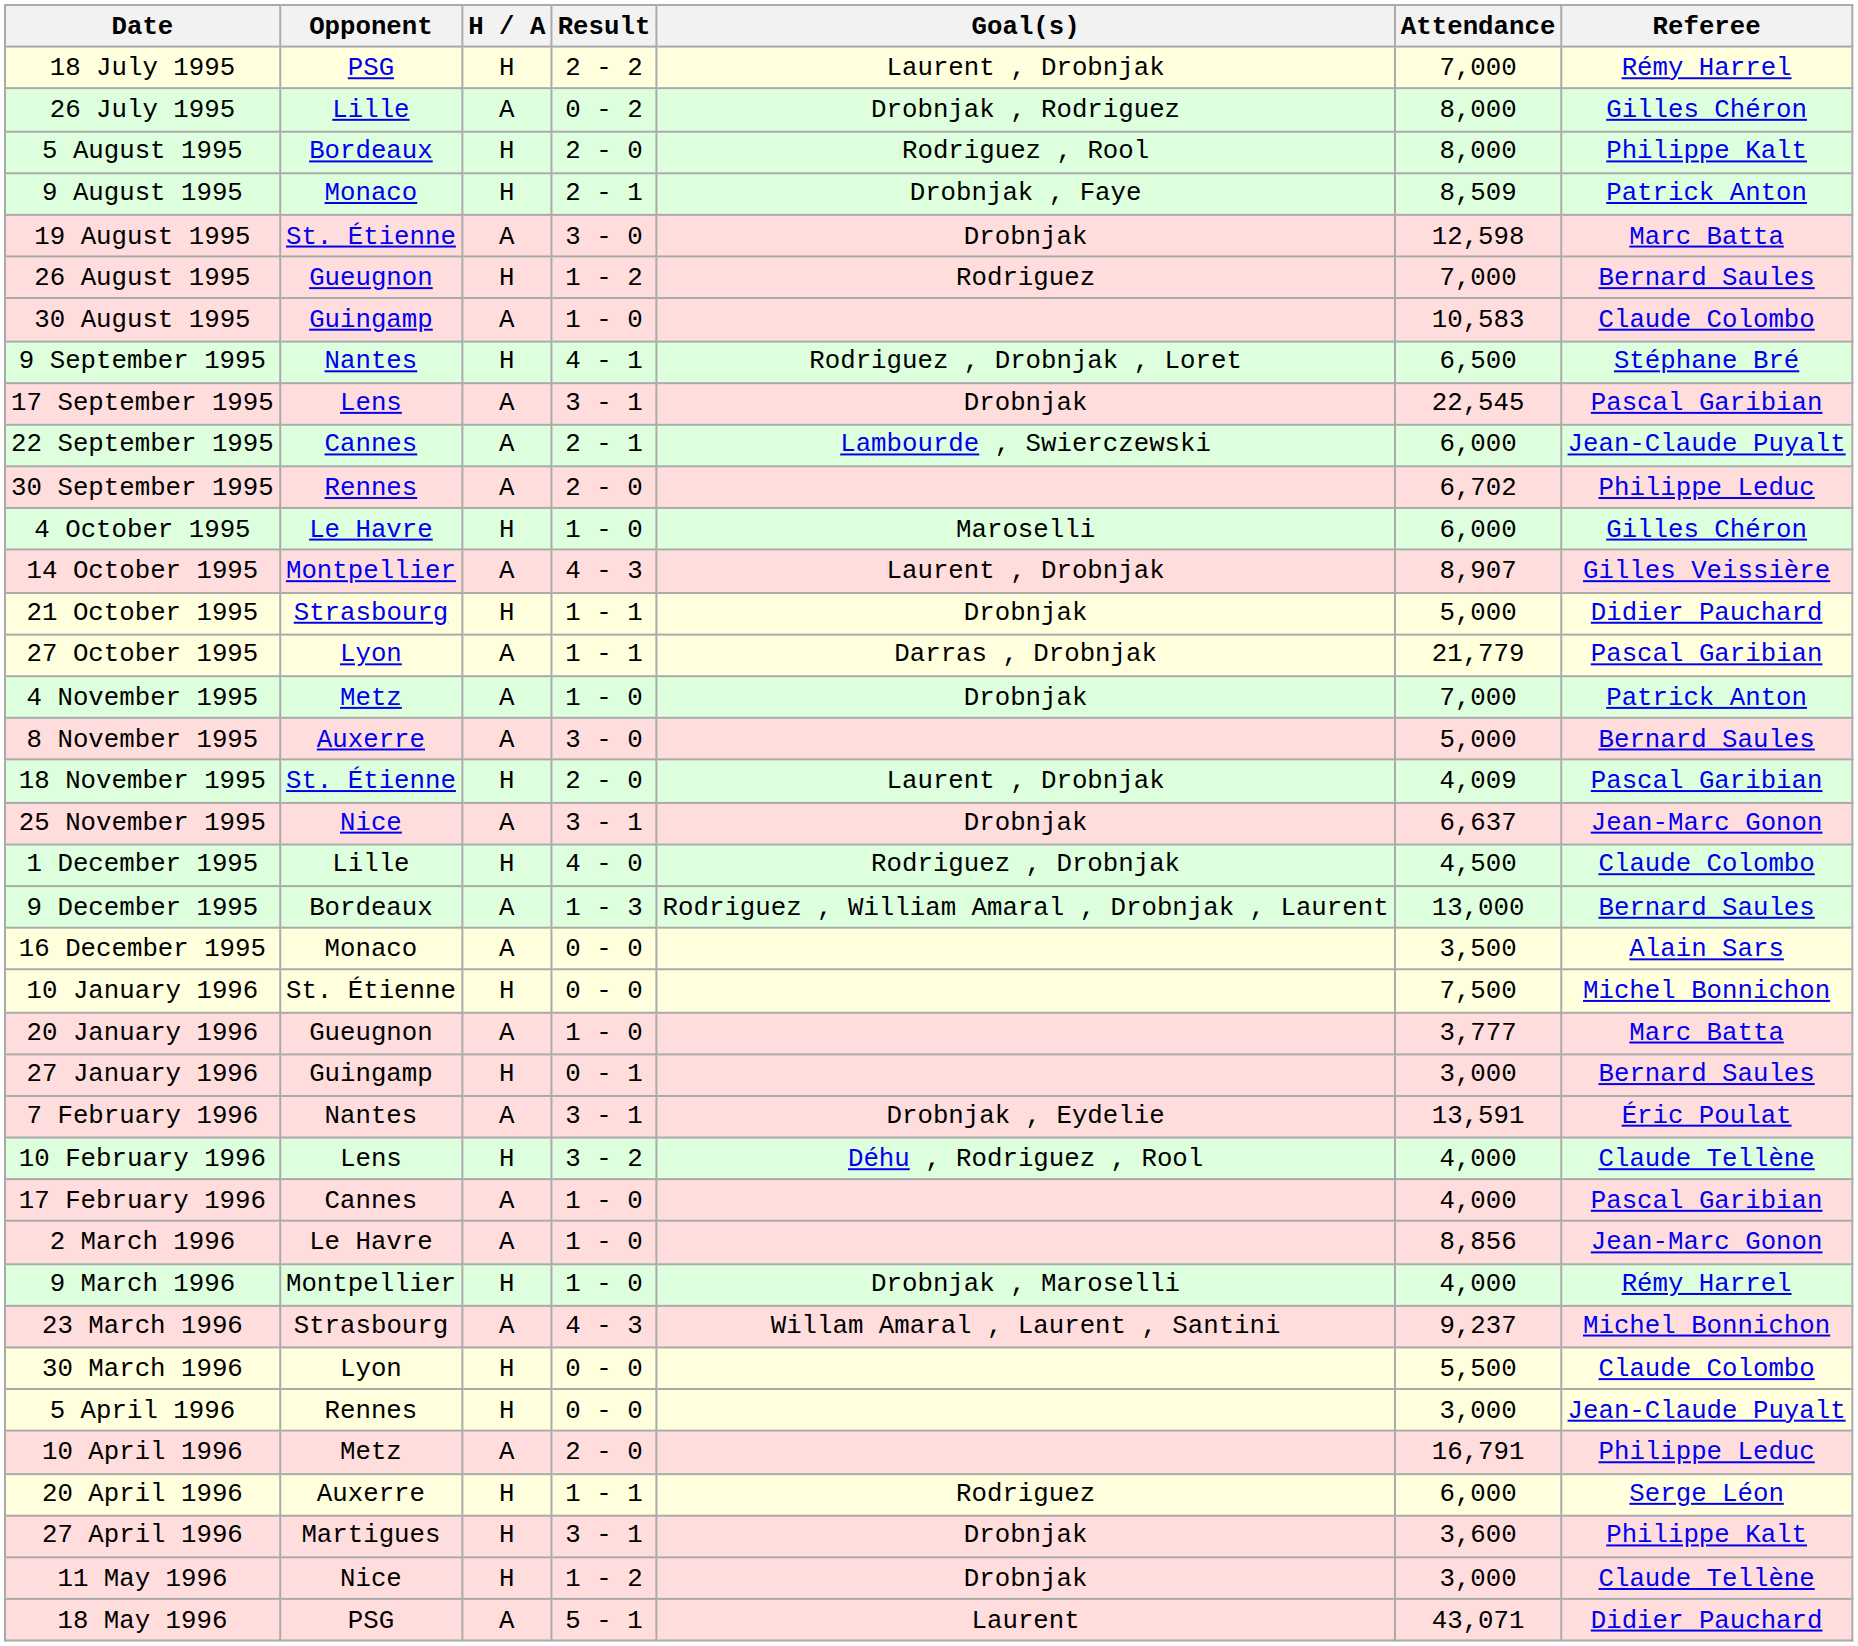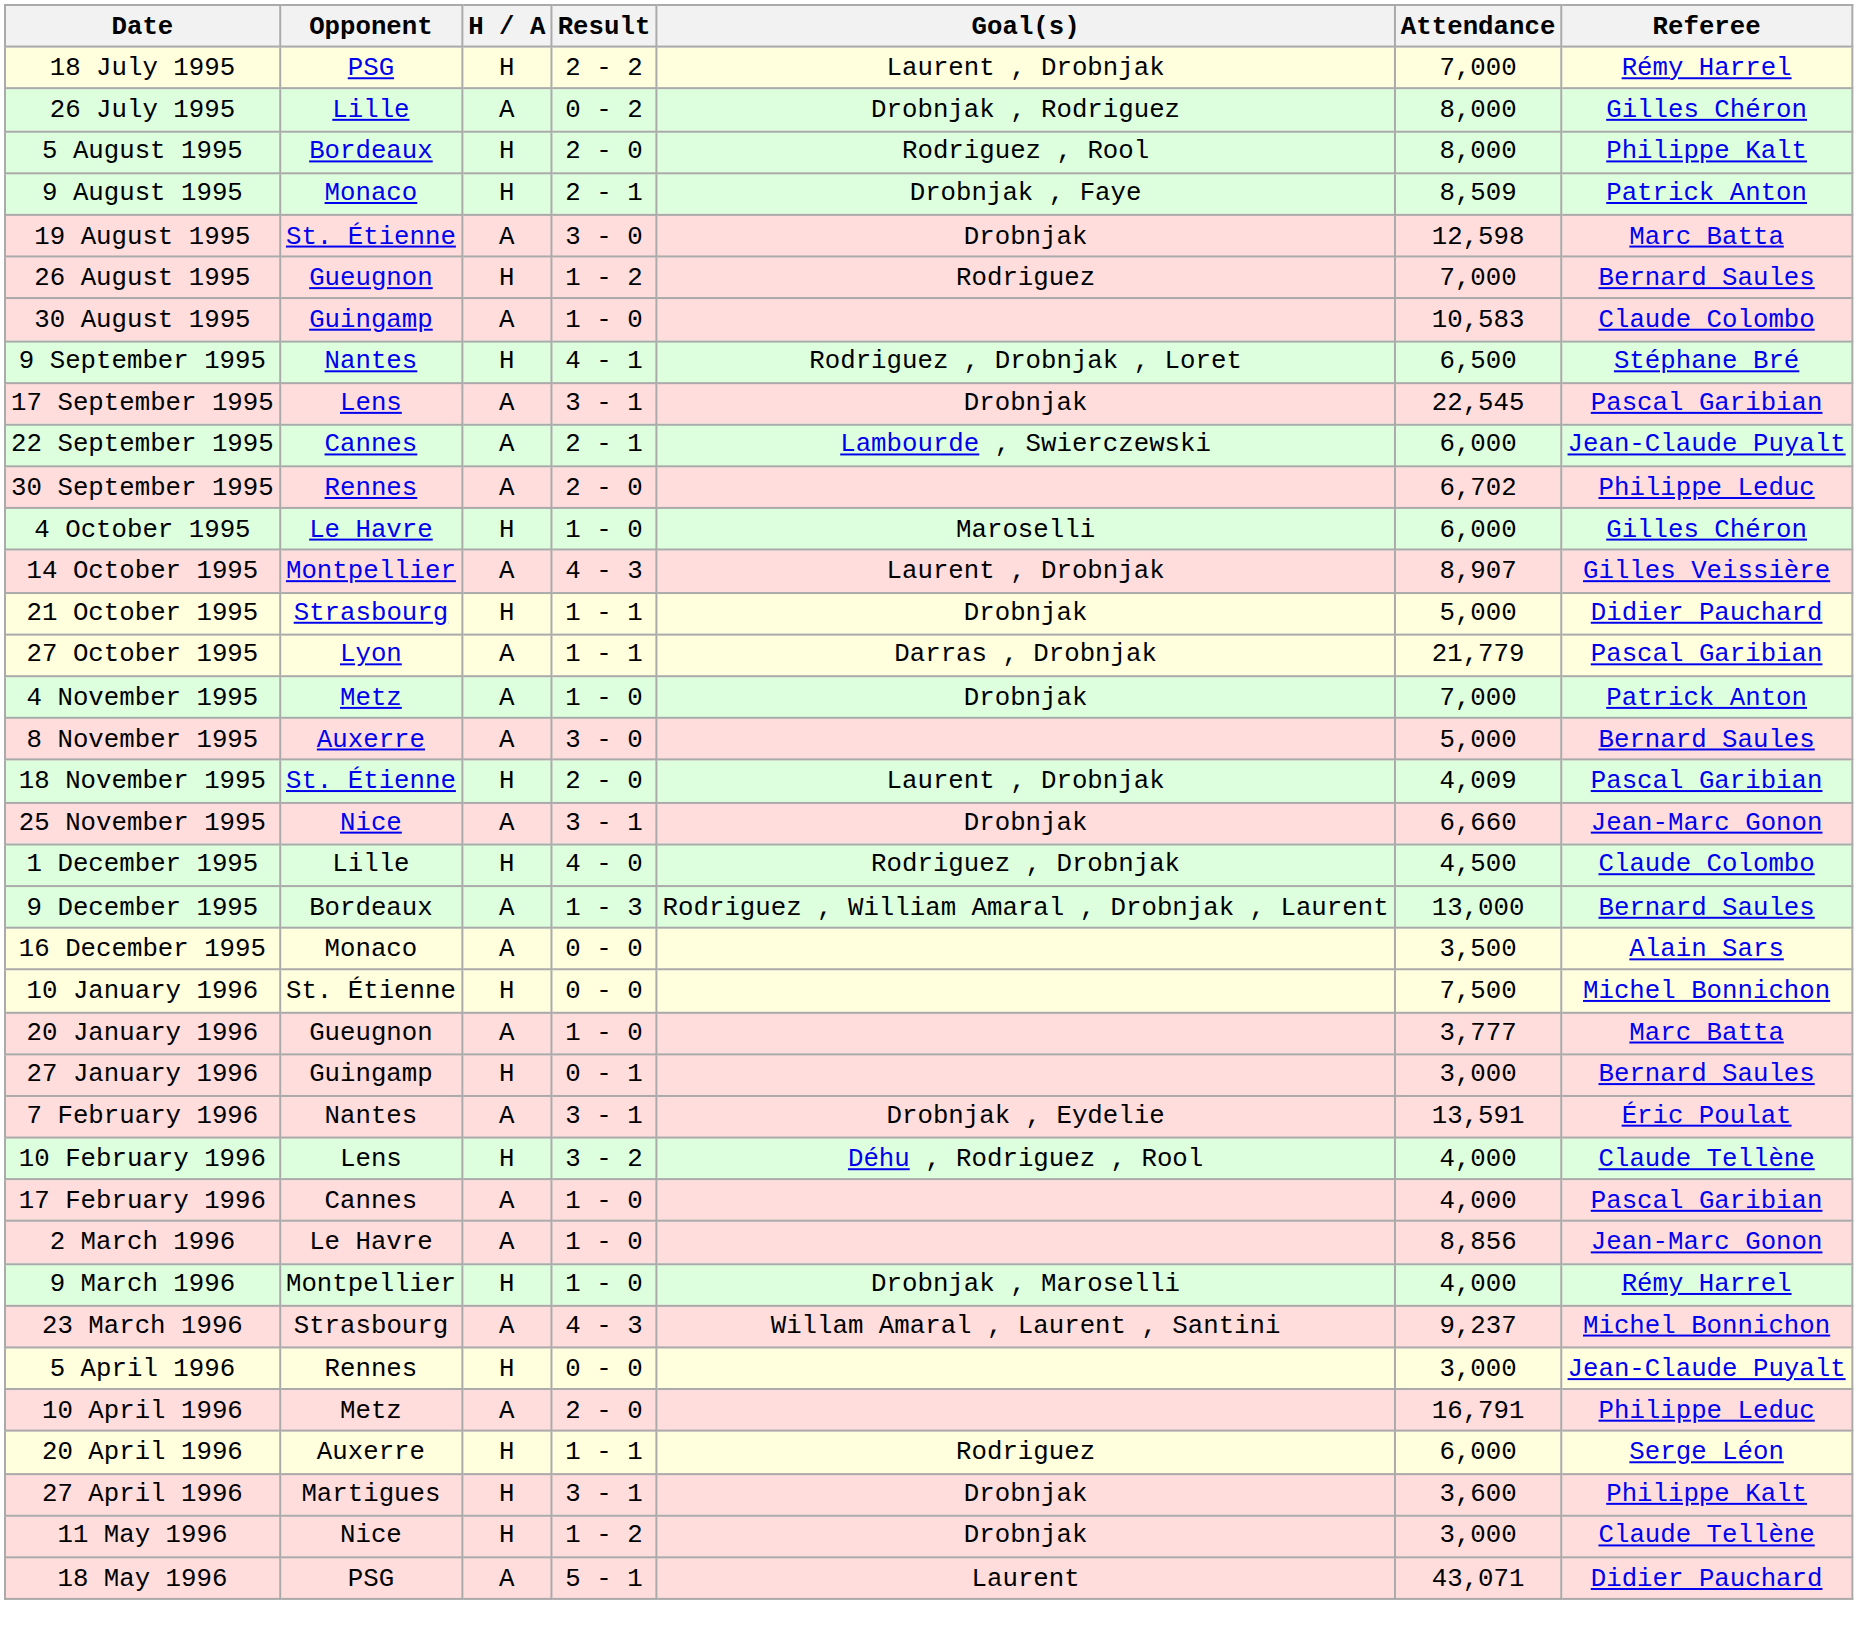 <table class="wikitable sortable" style="text-align:center">
 <tr>
 <th class="sortable">Date</th>
 <th>Opponent</th>
 <th>H / A</th>
 <th>Result</th>
 <th>Goal(s)</th>
 <th>Attendance</th>
 <th>Referee</th>
 </tr>
 <tr style="background:#ffd;">
 <td>18 July 1995</td>
 <td><a href='#'>PSG</a></td>
 <td>H</td>
 <td>2 - 2</td>
 <td>Laurent , Drobnjak </td>
 <td>7,000</td>
 <td><a href='#'>Rémy Harrel</a></td>
 </tr>
 <tr style="background:#dfd;">
 <td>26 July 1995</td>
 <td><a href='#'>Lille</a></td>
 <td>A</td>
 <td>0 - 2</td>
 <td>Drobnjak , Rodriguez </td>
 <td>8,000</td>
 <td><a href='#'>Gilles Chéron</a></td>
 </tr>
 <tr style="background:#dfd;">
 <td>5 August 1995</td>
 <td><a href='#'>Bordeaux</a></td>
 <td>H</td>
 <td>2 - 0</td>
 <td>Rodriguez , Rool </td>
 <td>8,000</td>
 <td><a href='#'>Philippe Kalt</a></td>
 </tr>
 <tr style="background:#dfd;">
 <td>9 August 1995</td>
 <td><a href='#'>Monaco</a></td>
 <td>H</td>
 <td>2 - 1</td>
 <td>Drobnjak , Faye </td>
 <td>8,509</td>
 <td><a href='#'>Patrick Anton</a></td>
 </tr>
 <tr style="background:#fdd;">
 <td>19 August 1995</td>
 <td><a href='#'>St. Étienne</a></td>
 <td>A</td>
 <td>3 - 0</td>
 <td>Drobnjak </td>
 <td>12,598</td>
 <td><a href='#'>Marc Batta</a></td>
 </tr>
 <tr style="background:#fdd;">
 <td>26 August 1995</td>
 <td><a href='#'>Gueugnon</a></td>
 <td>H</td>
 <td>1 - 2</td>
 <td>Rodriguez </td>
 <td>7,000</td>
 <td><a href='#'>Bernard Saules</a></td>
 </tr>
 <tr style="background:#fdd;">
 <td>30 August 1995</td>
 <td><a href='#'>Guingamp</a></td>
 <td>A</td>
 <td>1 - 0</td>
 <td></td>
 <td>10,583</td>
 <td><a href='#'>Claude Colombo</a></td>
 </tr>
 <tr style="background:#dfd;">
 <td>9 September 1995</td>
 <td><a href='#'>Nantes</a></td>
 <td>H</td>
 <td>4 - 1</td>
 <td>Rodriguez , Drobnjak , Loret </td>
 <td>6,500</td>
 <td><a href='#'>Stéphane Bré</a></td>
 </tr>
 <tr style="background:#fdd;">
 <td>17 September 1995</td>
 <td><a href='#'>Lens</a></td>
 <td>A</td>
 <td>3 - 1</td>
 <td>Drobnjak </td>
 <td>22,545</td>
 <td><a href='#'>Pascal Garibian</a></td>
 </tr>
 <tr style="background:#dfd;">
 <td>22 September 1995</td>
 <td><a href='#'>Cannes</a></td>
 <td>A</td>
 <td>2 - 1</td>
 <td><a href='#'>Lambourde</a> , Swierczewski </td>
 <td>6,000</td>
 <td><a href='#'>Jean-Claude Puyalt</a></td>
 </tr>
 <tr style="background:#fdd;">
 <td>30 September 1995</td>
 <td><a href='#'>Rennes</a></td>
 <td>A</td>
 <td>2 - 0</td>
 <td></td>
 <td>6,702</td>
 <td><a href='#'>Philippe Leduc</a></td>
 </tr>
 <tr style="background:#dfd;">
 <td>4 October 1995</td>
 <td><a href='#'>Le Havre</a></td>
 <td>H</td>
 <td>1 - 0</td>
 <td>Maroselli </td>
 <td>6,000</td>
 <td><a href='#'>Gilles Chéron</a></td>
 </tr>
 <tr style="background:#fdd;">
 <td>14 October 1995</td>
 <td><a href='#'>Montpellier</a></td>
 <td>A</td>
 <td>4 - 3</td>
 <td>Laurent , Drobnjak </td>
 <td>8,907</td>
 <td><a href='#'>Gilles Veissière</a></td>
 </tr>
 <tr style="background:#ffd;">
 <td>21 October 1995</td>
 <td><a href='#'>Strasbourg</a></td>
 <td>H</td>
 <td>1 - 1</td>
 <td>Drobnjak </td>
 <td>5,000</td>
 <td><a href='#'>Didier Pauchard</a></td>
 </tr>
 <tr style="background:#ffd;">
 <td>27 October 1995</td>
 <td><a href='#'>Lyon</a></td>
 <td>A</td>
 <td>1 - 1</td>
 <td>Darras , Drobnjak </td>
 <td>21,779</td>
 <td><a href='#'>Pascal Garibian</a></td>
 </tr>
 <tr style="background:#dfd;">
 <td>4 November 1995</td>
 <td><a href='#'>Metz</a></td>
 <td>A</td>
 <td>1 - 0</td>
 <td>Drobnjak </td>
 <td>7,000</td>
 <td><a href='#'>Patrick Anton</a></td>
 </tr>
 <tr style="background:#fdd;">
 <td>8 November 1995</td>
 <td><a href='#'>Auxerre</a></td>
 <td>A</td>
 <td>3 - 0</td>
 <td></td>
 <td>5,000</td>
 <td><a href='#'>Bernard Saules</a></td>
 </tr>
 <tr style="background:#dfd;">
 <td>18 November 1995</td>
 <td><a href='#'>St. Étienne</a></td>
 <td>H</td>
 <td>2 - 0</td>
 <td>Laurent , Drobnjak </td>
 <td>4,009</td>
 <td><a href='#'>Pascal Garibian</a></td>
 </tr>
 <tr style="background:#fdd;">
 <td>25 November 1995</td>
 <td><a href='#'>Nice</a></td>
 <td>A</td>
 <td>3 - 1</td>
 <td>Drobnjak </td>
-<td>6,637</td>
+<td>6,660</td>
 <td><a href='#'>Jean-Marc Gonon</a></td>
 </tr>
 <tr style="background:#dfd;">
 <td>1 December 1995</td>
 <td>Lille</td>
 <td>H</td>
 <td>4 - 0</td>
 <td>Rodriguez , Drobnjak </td>
 <td>4,500</td>
 <td><a href='#'>Claude Colombo</a></td>
 </tr>
 <tr style="background:#dfd;">
 <td>9 December 1995</td>
 <td>Bordeaux</td>
 <td>A</td>
 <td>1 - 3</td>
 <td>Rodriguez , William Amaral , Drobnjak , Laurent </td>
 <td>13,000</td>
 <td><a href='#'>Bernard Saules</a></td>
 </tr>
 <tr style="background:#ffd;">
 <td>16 December 1995</td>
 <td>Monaco</td>
 <td>A</td>
 <td>0 - 0</td>
 <td></td>
 <td>3,500</td>
 <td><a href='#'>Alain Sars</a></td>
 </tr>
 <tr style="background:#ffd;">
 <td>10 January 1996</td>
 <td>St. Étienne</td>
 <td>H</td>
 <td>0 - 0</td>
 <td></td>
 <td>7,500</td>
 <td><a href='#'>Michel Bonnichon</a></td>
 </tr>
 <tr style="background:#fdd;">
 <td>20 January 1996</td>
 <td>Gueugnon</td>
 <td>A</td>
 <td>1 - 0</td>
 <td></td>
 <td>3,777</td>
 <td><a href='#'>Marc Batta</a></td>
 </tr>
 <tr style="background:#fdd;">
 <td>27 January 1996</td>
 <td>Guingamp</td>
 <td>H</td>
 <td>0 - 1</td>
 <td></td>
 <td>3,000</td>
 <td><a href='#'>Bernard Saules</a></td>
 </tr>
 <tr style="background:#fdd;">
 <td>7 February 1996</td>
 <td>Nantes</td>
 <td>A</td>
 <td>3 - 1</td>
 <td>Drobnjak , Eydelie </td>
 <td>13,591</td>
 <td><a href='#'>Éric Poulat</a></td>
 </tr>
 <tr style="background:#dfd;">
 <td>10 February 1996</td>
 <td>Lens</td>
 <td>H</td>
 <td>3 - 2</td>
 <td><a href='#'>Déhu</a> , Rodriguez , Rool </td>
 <td>4,000</td>
 <td><a href='#'>Claude Tellène</a></td>
 </tr>
 <tr style="background:#fdd;">
 <td>17 February 1996</td>
 <td>Cannes</td>
 <td>A</td>
 <td>1 - 0</td>
 <td></td>
 <td>4,000</td>
 <td><a href='#'>Pascal Garibian</a></td>
 </tr>
 <tr style="background:#fdd;">
 <td>2 March 1996</td>
 <td>Le Havre</td>
 <td>A</td>
 <td>1 - 0</td>
 <td></td>
 <td>8,856</td>
 <td><a href='#'>Jean-Marc Gonon</a></td>
 </tr>
 <tr style="background:#dfd;">
 <td>9 March 1996</td>
 <td>Montpellier</td>
 <td>H</td>
 <td>1 - 0</td>
 <td>Drobnjak , Maroselli </td>
 <td>4,000</td>
 <td><a href='#'>Rémy Harrel</a></td>
 </tr>
 <tr style="background:#fdd;">
 <td>23 March 1996</td>
 <td>Strasbourg</td>
 <td>A</td>
 <td>4 - 3</td>
 <td>Willam Amaral , Laurent , Santini </td>
 <td>9,237</td>
 <td><a href='#'>Michel Bonnichon</a></td>
 </tr>
 <tr style="background:#ffd;">
-<td>30 March 1996</td>
-<td>Lyon</td>
-<td>H</td>
-<td>0 - 0</td>
-<td></td>
-<td>5,500</td>
-<td><a href='#'>Claude Colombo</a></td>
-</tr>
-<tr style="background:#ffd;">
 <td>5 April 1996</td>
 <td>Rennes</td>
 <td>H</td>
 <td>0 - 0</td>
 <td></td>
 <td>3,000</td>
 <td><a href='#'>Jean-Claude Puyalt</a></td>
 </tr>
 <tr style="background:#fdd;">
 <td>10 April 1996</td>
 <td>Metz</td>
 <td>A</td>
 <td>2 - 0</td>
 <td></td>
 <td>16,791</td>
 <td><a href='#'>Philippe Leduc</a></td>
 </tr>
 <tr style="background:#ffd;">
 <td>20 April 1996</td>
 <td>Auxerre</td>
 <td>H</td>
 <td>1 - 1</td>
 <td>Rodriguez </td>
 <td>6,000</td>
 <td><a href='#'>Serge Léon</a></td>
 </tr>
 <tr style="background:#fdd;">
 <td>27 April 1996</td>
 <td>Martigues</td>
 <td>H</td>
 <td>3 - 1</td>
 <td>Drobnjak </td>
 <td>3,600</td>
 <td><a href='#'>Philippe Kalt</a></td>
 </tr>
 <tr style="background:#fdd;">
 <td>11 May 1996</td>
 <td>Nice</td>
 <td>H</td>
 <td>1 - 2</td>
 <td>Drobnjak </td>
 <td>3,000</td>
 <td><a href='#'>Claude Tellène</a></td>
 </tr>
 <tr style="background:#fdd;">
 <td>18 May 1996</td>
 <td>PSG</td>
 <td>A</td>
 <td>5 - 1</td>
 <td>Laurent </td>
 <td>43,071</td>
 <td><a href='#'>Didier Pauchard</a></td>
 </tr>
 </table>
